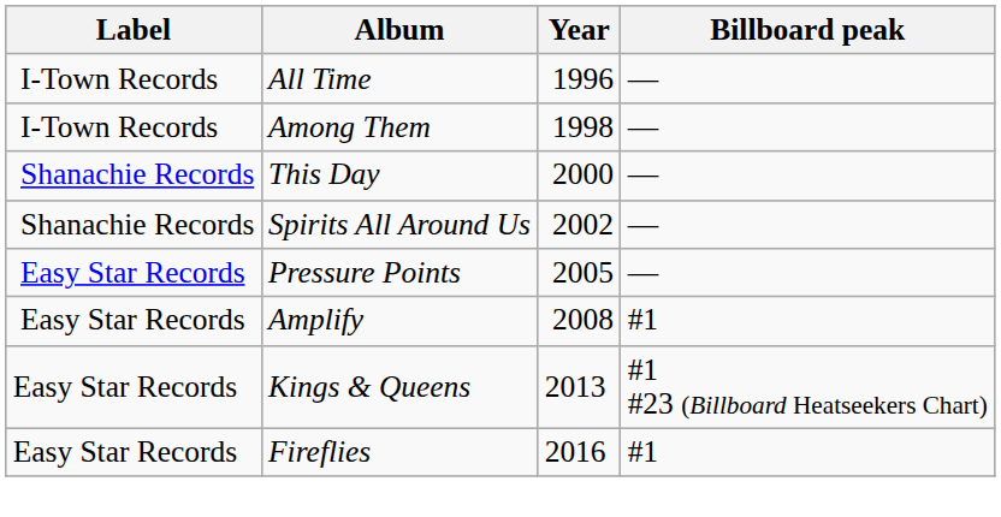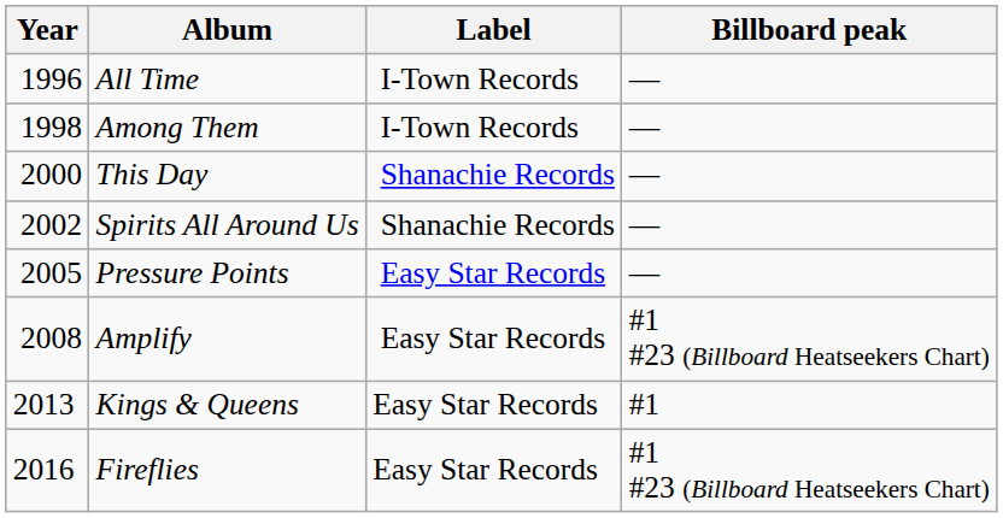 <table class="wikitable">
 <tr>
+<th>Year</th>
+<th>Album</th>
 <th>Label</th>
-<th>Album</th>
-<th>Year</th>
 <th>Billboard peak</th>
 </tr>
 <tr>
+<td> 1996</td>
+<td><em>All Time</em></td>
 <td> I-Town Records</td>
-<td><em>All Time</em></td>
-<td> 1996</td>
 <td>—</td>
 </tr>
 <tr>
+<td> 1998</td>
+<td><em>Among Them</em></td>
 <td> I-Town Records</td>
-<td><em>Among Them</em></td>
-<td> 1998</td>
 <td>—</td>
 </tr>
 <tr>
+<td> 2000</td>
+<td><em>This Day</em></td>
 <td> <a href='#'>Shanachie Records</a></td>
-<td><em>This Day</em></td>
-<td> 2000</td>
 <td>—</td>
 </tr>
 <tr>
+<td> 2002</td>
+<td><em>Spirits All Around Us</em></td>
 <td> Shanachie Records</td>
-<td><em>Spirits All Around Us</em></td>
-<td> 2002</td>
 <td>—</td>
 </tr>
 <tr>
+<td> 2005</td>
+<td><em>Pressure Points</em></td>
 <td> <a href='#'>Easy Star Records</a></td>
-<td><em>Pressure Points</em></td>
-<td> 2005</td>
 <td>—</td>
 </tr>
 <tr>
+<td> 2008</td>
+<td><em>Amplify</em></td>
 <td> Easy Star Records</td>
-<td><em>Amplify</em></td>
-<td> 2008</td>
+<td>#1<br>#23 <small>(<em>Billboard</em> Heatseekers Chart)<br></small></td>
+</tr>
+<tr>
+<td>2013</td>
+<td><em>Kings & Queens</em></td>
+<td>Easy Star Records</td>
 <td>#1</td>
 </tr>
 <tr>
+<td>2016</td>
+<td><em>Fireflies</em></td>
 <td>Easy Star Records</td>
-<td><em>Kings & Queens</em></td>
-<td>2013</td>
 <td>#1<br>#23 <small>(<em>Billboard</em> Heatseekers Chart)<br></small></td>
 </tr>
-<tr>
-<td>Easy Star Records</td>
-<td><em>Fireflies</em></td>
-<td>2016</td>
-<td>#1</td>
-</tr>
 </table>
